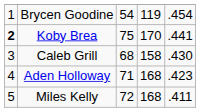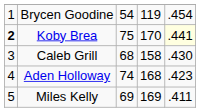 <table class="wikitable sortable" style="text-align:center">
 <tr>
 </tr>
 <tr>
 <td>1</td>
 <td>Brycen Goodine</td>
 <td>54</td>
 <td>119</td>
 <td>.454</td>
 </tr>
 <tr>
 <td><strong>2</strong></td>
 <td><a href='#'>Koby Brea</a></td>
 <td>75</td>
 <td>170</td>
-<td>.441</td>
+<td style="background: lightyellow;">.441</td>
 </tr>
 <tr>
 <td>3</td>
 <td>Caleb Grill</td>
 <td>68</td>
 <td>158</td>
 <td>.430</td>
 </tr>
 <tr>
 <td>4</td>
 <td><a href='#'>Aden Holloway</a></td>
-<td>71</td>
+<td>74</td>
 <td>168</td>
 <td>.423</td>
 </tr>
 <tr>
 <td>5</td>
 <td>Miles Kelly</td>
-<td>72</td>
-<td>168</td>
+<td>69</td>
+<td>169</td>
 <td>.411</td>
 </tr>
 </table>
